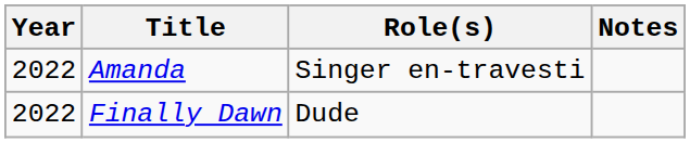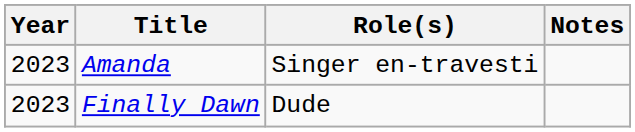 <table class="wikitable plainrowheaders sortable">
 <tr>
 <th scope="col">Year</th>
 <th scope="col">Title</th>
 <th scope="col">Role(s)</th>
 <th scope="col" class="unsortable">Notes</th>
 </tr>
 <tr>
-<td>2022</td>
+<td>2023</td>
 <td><em><a href='#'>Amanda</a></em></td>
 <td>Singer en-travesti</td>
 <td></td>
 </tr>
 <tr>
-<td>2022</td>
+<td>2023</td>
 <td><em><a href='#'>Finally Dawn</a></em></td>
 <td>Dude</td>
 <td></td>
 </tr>
 </table>
